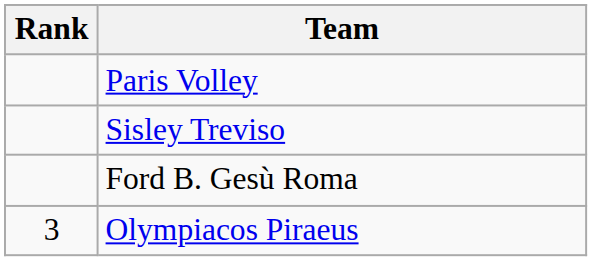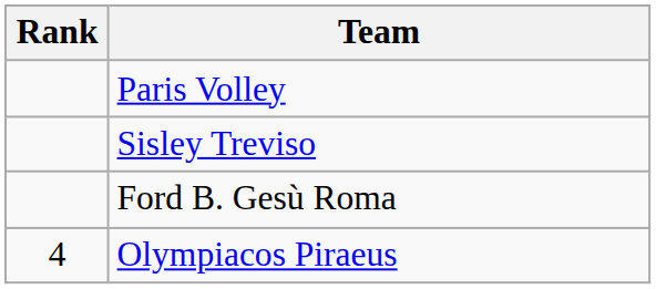 <table class="wikitable" style="text-align: center;">
 <tr>
 <th width=40>Rank</th>
 <th width=240>Team</th>
 </tr>
 <tr>
 <td></td>
 <td align=left> <a href='#'>Paris Volley</a></td>
 </tr>
 <tr>
 <td></td>
 <td align=left> <a href='#'>Sisley Treviso</a></td>
 </tr>
 <tr>
 <td></td>
 <td align=left> Ford B. Gesù Roma</td>
 </tr>
 <tr>
-<td>3</td>
+<td>4</td>
 <td align=left> <a href='#'>Olympiacos Piraeus</a></td>
 </tr>
 </table>
